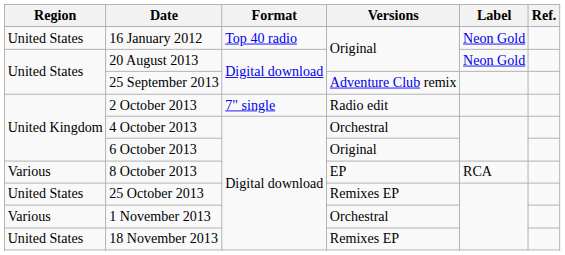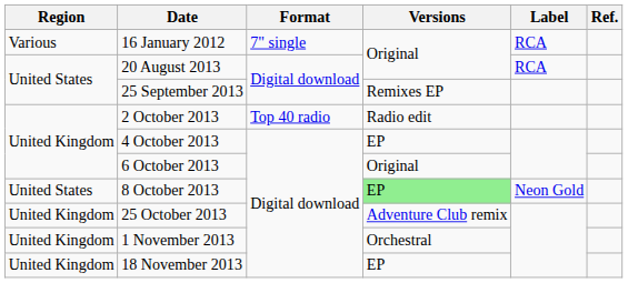 <table class=wikitable>
 <tr>
 <th>Region</th>
 <th>Date</th>
 <th>Format</th>
 <th>Versions</th>
 <th>Label</th>
 <th>Ref.</th>
 </tr>
 <tr>
-<td>United States</td>
+<td>Various</td>
 <td>16 January 2012</td>
-<td><a href='#'>Top 40 radio</a></td>
+<td><a href='#'>7" single</a></td>
 <td rowspan="2">Original</td>
-<td><a href='#'>Neon Gold</a></td>
+<td><a href='#'>RCA</a></td>
 <td></td>
 </tr>
 <tr>
 <td rowspan="2">United States</td>
 <td>20 August 2013</td>
 <td rowspan="2"><a href='#'>Digital download</a></td>
-<td><a href='#'>Neon Gold</a></td>
+<td><a href='#'>RCA</a></td>
 <td></td>
 </tr>
 <tr>
 <td>25 September 2013</td>
-<td><a href='#'>Adventure Club</a> remix</td>
+<td>Remixes EP</td>
 <td></td>
 <td></td>
 </tr>
 <tr>
 <td rowspan="3">United Kingdom</td>
 <td>2 October 2013</td>
-<td><a href='#'>7" single</a></td>
+<td><a href='#'>Top 40 radio</a></td>
 <td>Radio edit</td>
 <td></td>
 <td></td>
 </tr>
 <tr>
 <td>4 October 2013</td>
 <td rowspan="6">Digital download</td>
-<td>Orchestral</td>
+<td>EP</td>
 <td rowspan="2"></td>
 <td></td>
 </tr>
 <tr>
 <td>6 October 2013</td>
 <td>Original</td>
 <td></td>
 </tr>
 <tr>
-<td>Various</td>
+<td>United States</td>
 <td>8 October 2013</td>
-<td>EP</td>
-<td>RCA</td>
+<td style="background: lightgreen;">EP</td>
+<td><a href='#'>Neon Gold</a></td>
 <td></td>
 </tr>
 <tr>
-<td>United States</td>
+<td>United Kingdom</td>
 <td>25 October 2013</td>
-<td>Remixes EP</td>
+<td><a href='#'>Adventure Club</a> remix</td>
 <td rowspan="3"></td>
 <td></td>
 </tr>
 <tr>
-<td>Various</td>
+<td>United Kingdom</td>
 <td>1 November 2013</td>
 <td>Orchestral</td>
 <td></td>
 </tr>
 <tr>
-<td>United States</td>
+<td>United Kingdom</td>
 <td>18 November 2013</td>
-<td>Remixes EP</td>
+<td>EP</td>
 <td></td>
 </tr>
 </table>
